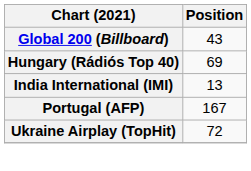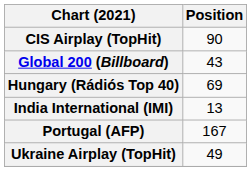 <table class="wikitable sortable plainrowheaders" style="text-align:center">
 <tr>
 <th scope="col">Chart (2021)</th>
 <th scope="col">Position</th>
+</tr>
+<tr>
+<th scope="row">CIS Airplay (TopHit)</th>
+<td>90</td>
 </tr>
 <tr>
 <th scope="row"><a href='#'>Global 200</a> (<em>Billboard</em>)</th>
 <td>43</td>
 </tr>
 <tr>
 <th scope="row">Hungary (Rádiós Top 40)</th>
 <td>69</td>
 </tr>
 <tr>
 <th scope="row">India International (IMI)</th>
 <td>13</td>
 </tr>
 <tr>
 <th scope="row">Portugal (AFP)</th>
 <td>167</td>
 </tr>
 <tr>
 <th scope="row">Ukraine Airplay (TopHit)</th>
-<td>72</td>
+<td>49</td>
 </tr>
 <tr>
 </tr>
 </table>
